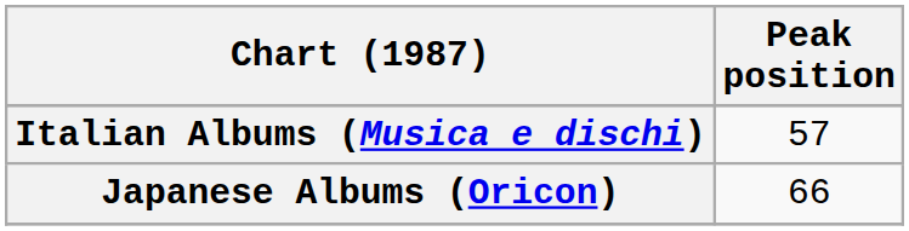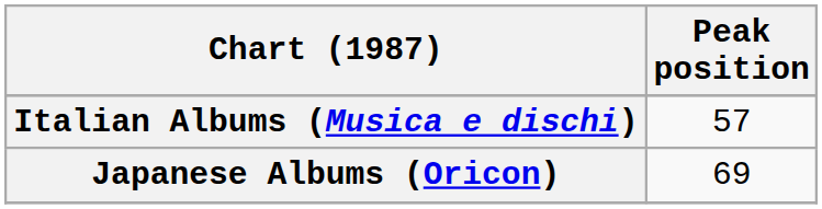 <table class="wikitable sortable plainrowheaders" style="text-align:center;">
 <tr>
 <th scope="col">Chart (1987)</th>
 <th scope="col">Peak<br>position</th>
 </tr>
 <tr>
 </tr>
 <tr>
 <th scope="row">Italian Albums (<em><a href='#'>Musica e dischi</a></em>)</th>
 <td>57</td>
 </tr>
 <tr>
 <th scope="row">Japanese Albums (<a href='#'>Oricon</a>)</th>
-<td>66</td>
+<td>69</td>
 </tr>
 <tr>
 </tr>
 <tr>
 </tr>
 <tr>
 </tr>
 </table>
